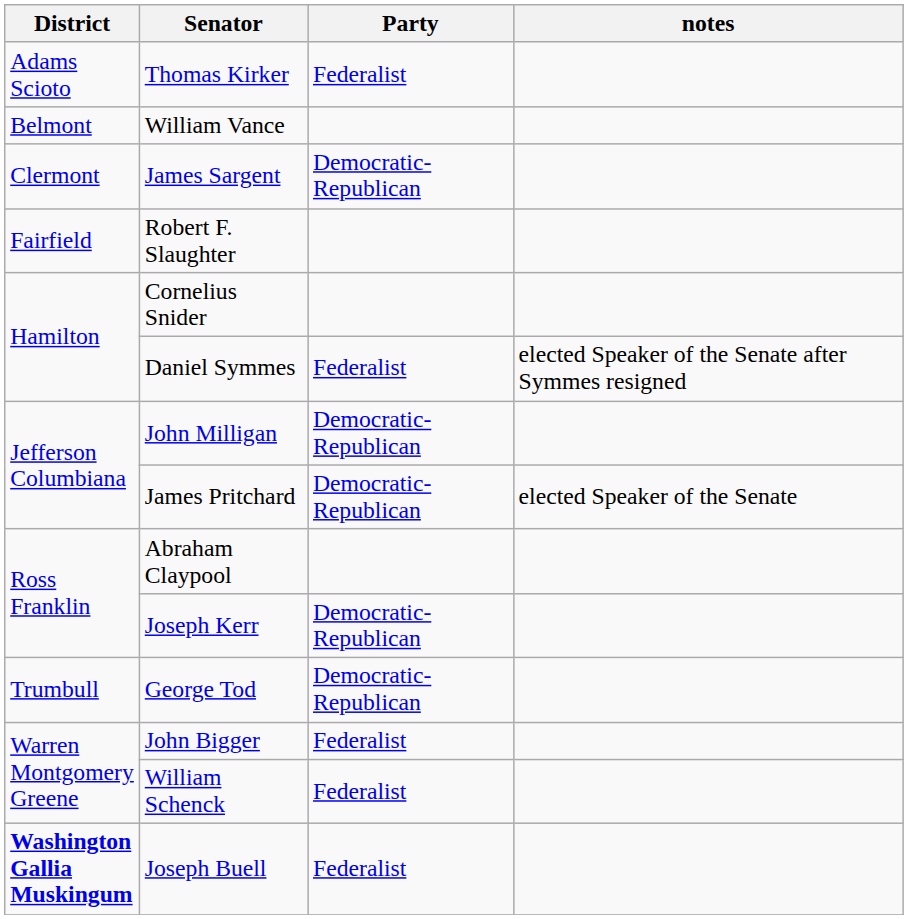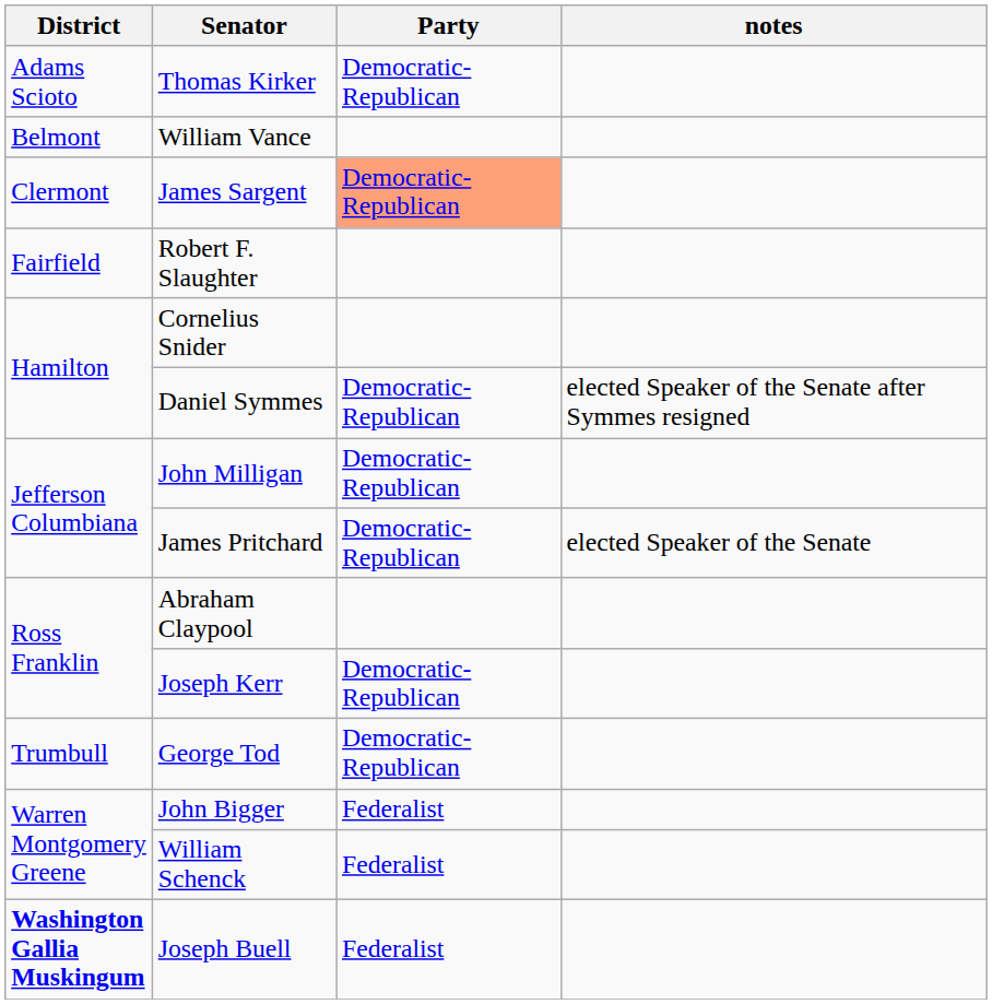 <table class="wikitable">
 <tr>
 <th>District</th>
 <th>Senator</th>
 <th>Party</th>
 <th>notes</th>
 </tr>
 <tr>
 <td><a href='#'>Adams</a><br><a href='#'>Scioto</a></td>
 <td><a href='#'>Thomas Kirker</a></td>
-<td><a href='#'>Federalist</a></td>
+<td><a href='#'>Democratic-Republican</a></td>
 <td></td>
 </tr>
 <tr>
 <td><a href='#'>Belmont</a></td>
 <td>William Vance</td>
 <td></td>
 <td></td>
 </tr>
 <tr>
 <td><a href='#'>Clermont</a></td>
 <td><a href='#'>James Sargent</a></td>
-<td><a href='#'>Democratic-Republican</a></td>
+<td style="background: lightsalmon;"><a href='#'>Democratic-Republican</a></td>
 <td></td>
 </tr>
 <tr>
 <td><a href='#'>Fairfield</a></td>
 <td>Robert F. Slaughter</td>
 <td></td>
 <td></td>
 </tr>
 <tr>
 <td rowspan=2><a href='#'>Hamilton</a></td>
 <td>Cornelius Snider</td>
 <td></td>
 <td></td>
 </tr>
 <tr>
 <td>Daniel Symmes</td>
-<td><a href='#'>Federalist</a></td>
+<td><a href='#'>Democratic-Republican</a></td>
 <td>elected Speaker of the Senate after Symmes resigned</td>
 </tr>
 <tr>
 <td rowspan=2><a href='#'>Jefferson</a><br><a href='#'>Columbiana</a></td>
 <td><a href='#'>John Milligan</a></td>
 <td><a href='#'>Democratic-Republican</a></td>
 <td></td>
 </tr>
 <tr>
 <td>James Pritchard</td>
 <td><a href='#'>Democratic-Republican</a></td>
 <td>elected Speaker of the Senate</td>
 </tr>
 <tr>
 <td rowspan=2><a href='#'>Ross</a><br><a href='#'>Franklin</a></td>
 <td>Abraham Claypool</td>
 <td></td>
 <td></td>
 </tr>
 <tr>
 <td><a href='#'>Joseph Kerr</a></td>
 <td><a href='#'>Democratic-Republican</a></td>
 <td></td>
 </tr>
 <tr>
 <td><a href='#'>Trumbull</a></td>
 <td><a href='#'>George Tod</a></td>
 <td><a href='#'>Democratic-Republican</a></td>
 <td></td>
 </tr>
 <tr>
 <td rowspan=2><a href='#'>Warren</a><br><a href='#'>Montgomery</a><br><a href='#'>Greene</a></td>
 <td><a href='#'>John Bigger</a></td>
 <td><a href='#'>Federalist</a></td>
 <td></td>
 </tr>
 <tr>
 <td><a href='#'>William Schenck</a></td>
 <td><a href='#'>Federalist</a></td>
 <td></td>
 </tr>
 <tr>
 <td><strong><a href='#'>Washington</a><br><a href='#'>Gallia</a><br><a href='#'>Muskingum</a></strong></td>
 <td><a href='#'>Joseph Buell</a></td>
 <td><a href='#'>Federalist</a></td>
 <td></td>
 </tr>
 </table>
